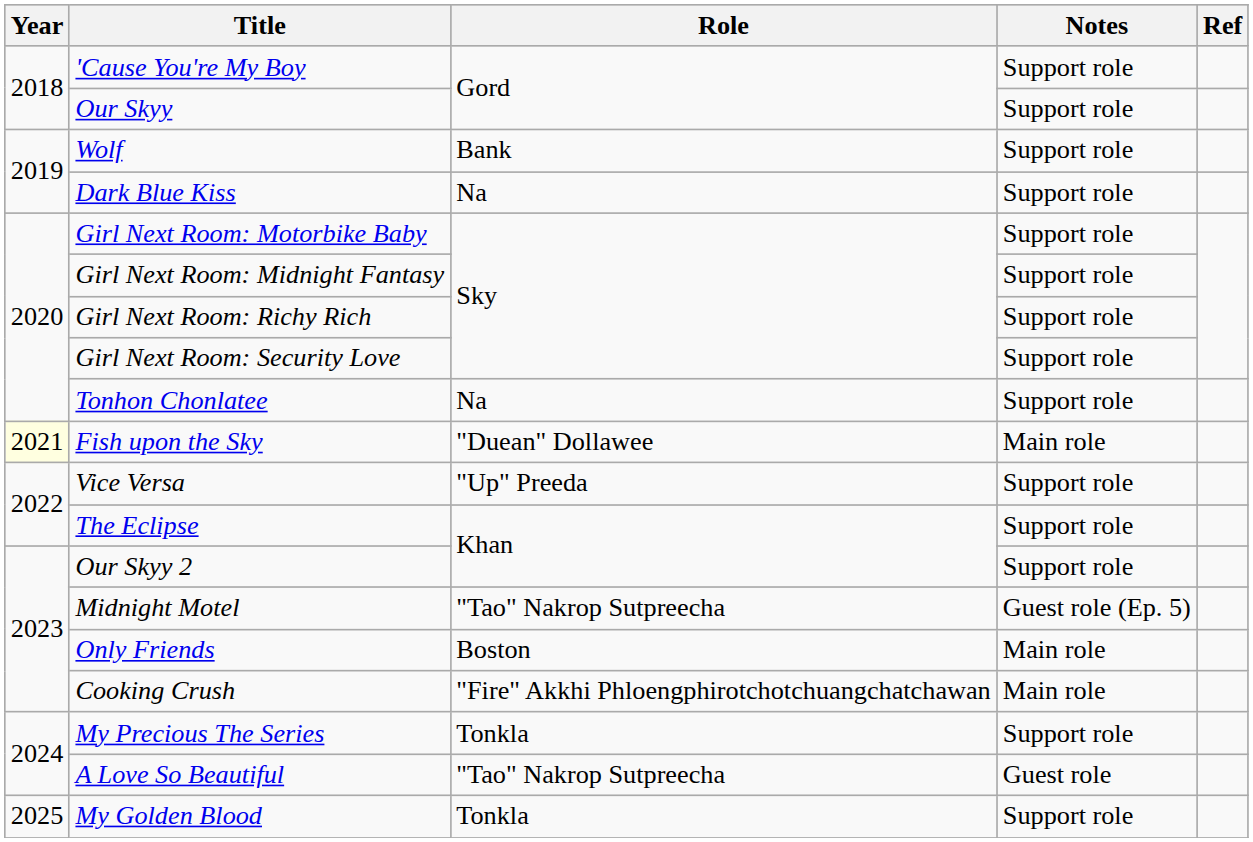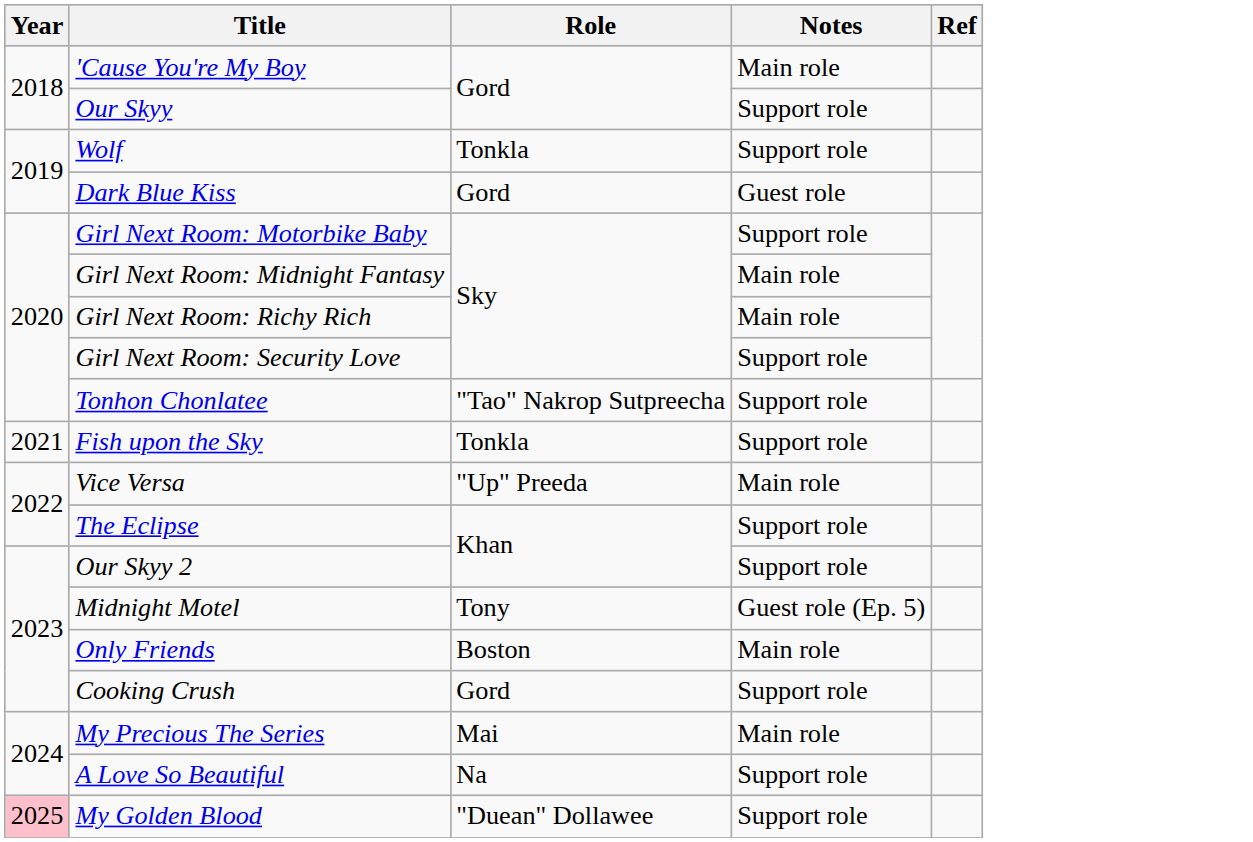 <table class="wikitable">
 <tr>
 <th>Year</th>
 <th>Title</th>
 <th>Role</th>
 <th>Notes</th>
 <th>Ref</th>
 </tr>
 <tr>
 <td rowspan="2">2018</td>
 <td><em><a href='#'>'Cause You're My Boy</a></em></td>
 <td rowspan="2">Gord</td>
-<td>Support role</td>
+<td>Main role</td>
 <td></td>
 </tr>
 <tr>
 <td><em><a href='#'>Our Skyy</a></em></td>
 <td>Support role</td>
 <td></td>
 </tr>
 <tr>
 <td rowspan="2">2019</td>
 <td><em><a href='#'>Wolf</a></em></td>
-<td>Bank</td>
+<td>Tonkla</td>
 <td>Support role</td>
 <td></td>
 </tr>
 <tr>
 <td><em><a href='#'>Dark Blue Kiss</a></em></td>
-<td>Na</td>
-<td>Support role</td>
+<td>Gord</td>
+<td>Guest role</td>
 <td></td>
 </tr>
 <tr>
 <td rowspan="5">2020</td>
 <td><em><a href='#'>Girl Next Room: Motorbike Baby</a></em></td>
 <td rowspan="4">Sky</td>
 <td>Support role</td>
 <td rowspan="4"></td>
 </tr>
 <tr>
 <td><em>Girl Next Room: Midnight Fantasy</em></td>
-<td>Support role</td>
+<td>Main role</td>
 </tr>
 <tr>
 <td><em>Girl Next Room: Richy Rich</em></td>
-<td>Support role</td>
+<td>Main role</td>
 </tr>
 <tr>
 <td><em>Girl Next Room: Security Love</em></td>
 <td>Support role</td>
 </tr>
 <tr>
 <td><em><a href='#'>Tonhon Chonlatee</a></em></td>
-<td>Na</td>
+<td>"Tao" Nakrop Sutpreecha</td>
 <td>Support role</td>
 <td></td>
 </tr>
 <tr>
-<td style="background: lightyellow;">2021</td>
+<td>2021</td>
 <td><em><a href='#'>Fish upon the Sky</a></em></td>
-<td>"Duean" Dollawee</td>
-<td>Main role</td>
+<td>Tonkla</td>
+<td>Support role</td>
 <td></td>
 </tr>
 <tr>
 <td rowspan="2">2022</td>
 <td><em>Vice Versa</em></td>
 <td>"Up" Preeda</td>
-<td>Support role</td>
+<td>Main role</td>
 <td></td>
 </tr>
 <tr>
 <td><em><a href='#'>The Eclipse</a></em></td>
 <td rowspan="2">Khan</td>
 <td>Support role</td>
 <td></td>
 </tr>
 <tr>
 <td rowspan="4">2023</td>
 <td><em>Our Skyy 2</em></td>
 <td>Support role</td>
 <td></td>
 </tr>
 <tr>
 <td><em>Midnight Motel</em></td>
-<td>"Tao" Nakrop Sutpreecha</td>
+<td>Tony</td>
 <td>Guest role (Ep. 5)</td>
 <td></td>
 </tr>
 <tr>
 <td><em><a href='#'>Only Friends</a></em></td>
 <td>Boston</td>
 <td>Main role</td>
 <td></td>
 </tr>
 <tr>
 <td><em>Cooking Crush</em></td>
-<td>"Fire" Akkhi Phloengphirotchotchuangchatchawan</td>
-<td>Main role</td>
+<td>Gord</td>
+<td>Support role</td>
 <td></td>
 </tr>
 <tr>
 <td rowspan="2">2024</td>
 <td><em><a href='#'>My Precious The Series</a></em></td>
-<td>Tonkla</td>
+<td>Mai</td>
+<td>Main role</td>
+<td></td>
+</tr>
+<tr>
+<td><em><a href='#'>A Love So Beautiful</a></em></td>
+<td>Na</td>
 <td>Support role</td>
 <td></td>
 </tr>
 <tr>
-<td><em><a href='#'>A Love So Beautiful</a></em></td>
-<td>"Tao" Nakrop Sutpreecha</td>
-<td>Guest role</td>
-<td></td>
-</tr>
-<tr>
-<td>2025</td>
+<td style="background: pink;">2025</td>
 <td><em><a href='#'>My Golden Blood</a></em></td>
-<td>Tonkla</td>
+<td>"Duean" Dollawee</td>
 <td>Support role</td>
 <td></td>
 </tr>
 </table>
